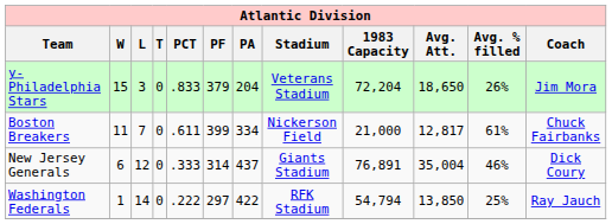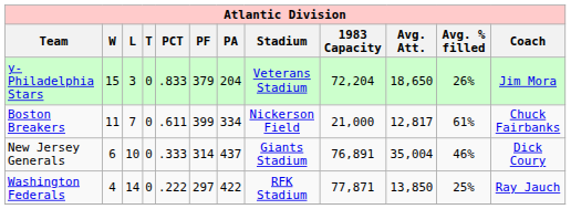 <table class="wikitable">
 <tr style="background:#ffcbcb;">
 <td colspan="12" style="text-align:center;"><strong>Atlantic Division</strong></td>
 </tr>
 <tr style="background:#efefef;">
 <th>Team</th>
 <th>W</th>
 <th>L</th>
 <th>T</th>
 <th>PCT</th>
 <th>PF</th>
 <th>PA</th>
 <th>Stadium</th>
 <th>1983 Capacity</th>
 <th>Avg. Att.</th>
 <th>Avg. % filled</th>
 <th>Coach</th>
 </tr>
 <tr style="text-align:center; background:#cfc;">
 <td align="left"><a href='#'>y-Philadelphia Stars</a></td>
 <td>15</td>
 <td>3</td>
 <td>0</td>
 <td>.833</td>
 <td>379</td>
 <td>204</td>
 <td><a href='#'>Veterans Stadium</a></td>
 <td>72,204</td>
 <td>18,650</td>
 <td>26%</td>
 <td><a href='#'>Jim Mora</a></td>
 </tr>
 <tr style="text-align:center;">
 <td align="left"><a href='#'>Boston Breakers</a></td>
 <td>11</td>
 <td>7</td>
 <td>0</td>
 <td>.611</td>
 <td>399</td>
 <td>334</td>
 <td><a href='#'>Nickerson Field</a></td>
 <td>21,000</td>
 <td>12,817</td>
 <td>61%</td>
 <td><a href='#'>Chuck Fairbanks</a></td>
 </tr>
 <tr style="text-align:center;">
 <td align="left">New Jersey Generals</td>
 <td>6</td>
-<td>12</td>
+<td>10</td>
 <td>0</td>
 <td>.333</td>
 <td>314</td>
 <td>437</td>
 <td><a href='#'>Giants Stadium</a></td>
 <td>76,891</td>
 <td>35,004</td>
 <td>46%</td>
 <td><a href='#'>Dick Coury</a></td>
 </tr>
 <tr style="text-align:center;">
 <td align="left"><a href='#'>Washington Federals</a></td>
-<td>1</td>
+<td>4</td>
 <td>14</td>
 <td>0</td>
 <td>.222</td>
 <td>297</td>
 <td>422</td>
 <td><a href='#'>RFK Stadium</a></td>
-<td>54,794</td>
+<td>77,871</td>
 <td>13,850</td>
 <td>25%</td>
 <td><a href='#'>Ray Jauch</a></td>
 </tr>
 <tr style="background:#ffcbcb;">
 </tr>
 </table>
